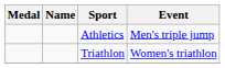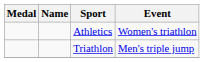 <table class="wikitable sortable" style="font-size:95%">
 <tr>
 <th>Medal</th>
 <th>Name</th>
 <th>Sport</th>
 <th>Event</th>
 </tr>
 <tr>
 <td></td>
 <td></td>
 <td><a href='#'>Athletics</a></td>
-<td><a href='#'>Men's triple jump</a></td>
+<td><a href='#'>Women's triathlon</a></td>
 </tr>
 <tr>
 <td></td>
 <td></td>
 <td><a href='#'>Triathlon</a></td>
-<td><a href='#'>Women's triathlon</a></td>
+<td><a href='#'>Men's triple jump</a></td>
 </tr>
 <tr>
 </tr>
 </table>
